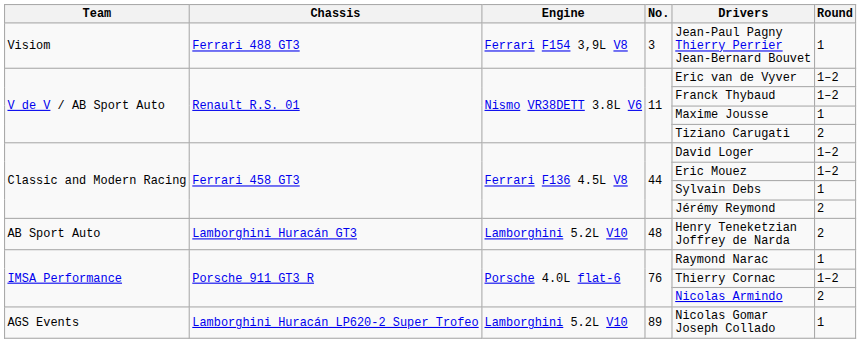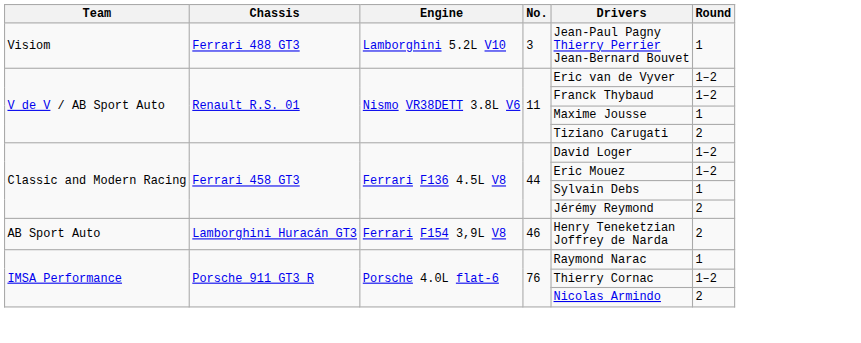 <table class="wikitable" style="font-size: 85%;">
 <tr>
 <th>Team</th>
 <th>Chassis</th>
 <th>Engine</th>
 <th>No.</th>
 <th>Drivers</th>
 <th>Round</th>
 </tr>
 <tr>
 <td>Visiom</td>
 <td><a href='#'>Ferrari 488 GT3</a></td>
-<td><a href='#'>Ferrari</a> <a href='#'>F154</a> 3,9L <a href='#'>V8</a></td>
+<td><a href='#'>Lamborghini</a> 5.2L <a href='#'>V10</a></td>
 <td>3</td>
 <td> Jean-Paul Pagny <br> <a href='#'>Thierry Perrier</a> <br> Jean-Bernard Bouvet</td>
 <td>1</td>
 </tr>
 <tr>
 <td rowspan=4><a href='#'>V de V</a> / AB Sport Auto</td>
 <td rowspan=4><a href='#'>Renault R.S. 01</a></td>
 <td rowspan=4><a href='#'>Nismo</a> <a href='#'>VR38DETT</a> 3.8L <a href='#'>V6</a></td>
 <td rowspan=4>11</td>
 <td> Eric van de Vyver</td>
 <td>1–2</td>
 </tr>
 <tr>
 <td> Franck Thybaud</td>
 <td>1–2</td>
 </tr>
 <tr>
 <td> Maxime Jousse</td>
 <td>1</td>
 </tr>
 <tr>
 <td> Tiziano Carugati</td>
 <td>2</td>
 </tr>
 <tr>
 <td rowspan=4>Classic and Modern Racing</td>
 <td rowspan=4><a href='#'>Ferrari 458 GT3</a></td>
 <td rowspan=4><a href='#'>Ferrari</a> <a href='#'>F136</a> 4.5L <a href='#'>V8</a></td>
 <td rowspan=4>44</td>
 <td> David Loger</td>
 <td>1–2</td>
 </tr>
 <tr>
 <td> Eric Mouez</td>
 <td>1–2</td>
 </tr>
 <tr>
 <td> Sylvain Debs</td>
 <td>1</td>
 </tr>
 <tr>
 <td> Jérémy Reymond</td>
 <td>2</td>
 </tr>
 <tr>
 <td>AB Sport Auto</td>
 <td><a href='#'>Lamborghini Huracán GT3</a></td>
-<td><a href='#'>Lamborghini</a> 5.2L <a href='#'>V10</a></td>
-<td>48</td>
+<td><a href='#'>Ferrari</a> <a href='#'>F154</a> 3,9L <a href='#'>V8</a></td>
+<td>46</td>
 <td> Henry Teneketzian <br> Joffrey de Narda</td>
 <td>2</td>
 </tr>
 <tr>
 <td rowspan=3><a href='#'>IMSA Performance</a></td>
 <td rowspan=3><a href='#'>Porsche 911 GT3 R</a></td>
 <td rowspan=3><a href='#'>Porsche</a> 4.0L <a href='#'>flat-6</a></td>
 <td rowspan=3>76</td>
 <td> Raymond Narac</td>
 <td>1</td>
 </tr>
 <tr>
 <td> Thierry Cornac</td>
 <td>1–2</td>
 </tr>
 <tr>
 <td> <a href='#'>Nicolas Armindo</a></td>
 <td>2</td>
 </tr>
-<tr>
-<td>AGS Events</td>
-<td><a href='#'>Lamborghini Huracán LP620-2 Super Trofeo</a></td>
-<td><a href='#'>Lamborghini</a> 5.2L <a href='#'>V10</a></td>
-<td>89</td>
-<td> Nicolas Gomar <br> Joseph Collado</td>
-<td>1</td>
-</tr>
 </table>
